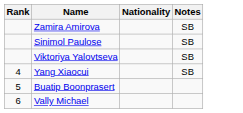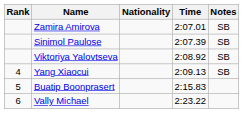 <table class="wikitable sortable" style="text-align:center;font-size:95%">
 <tr>
 <th>Rank</th>
 <th>Name</th>
 <th>Nationality</th>
+<th>Time</th>
 <th>Notes</th>
 </tr>
 <tr>
 <td></td>
 <td align=left><a href='#'>Zamira Amirova</a></td>
 <td align=left></td>
+<td>2:07.01</td>
 <td>SB</td>
 </tr>
 <tr>
 <td></td>
 <td align=left><a href='#'>Sinimol Paulose</a></td>
 <td align=left></td>
+<td>2:07.39</td>
 <td>SB</td>
 </tr>
 <tr>
 <td></td>
 <td align=left><a href='#'>Viktoriya Yalovtseva</a></td>
 <td align=left></td>
+<td>2:08.92</td>
 <td>SB</td>
 </tr>
 <tr>
 <td>4</td>
 <td align=left><a href='#'>Yang Xiaocui</a></td>
 <td align=left></td>
+<td>2:09.13</td>
 <td>SB</td>
 </tr>
 <tr>
 <td>5</td>
 <td align=left><a href='#'>Buatip Boonprasert</a></td>
 <td align=left></td>
+<td>2:15.83</td>
 <td></td>
 </tr>
 <tr>
 <td>6</td>
 <td align=left><a href='#'>Vally Michael</a></td>
 <td align=left></td>
+<td>2:23.22</td>
 <td></td>
 </tr>
 </table>
